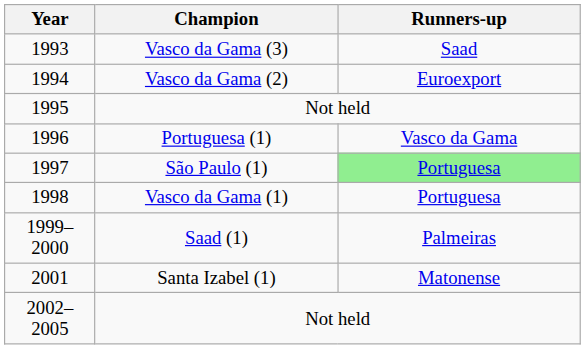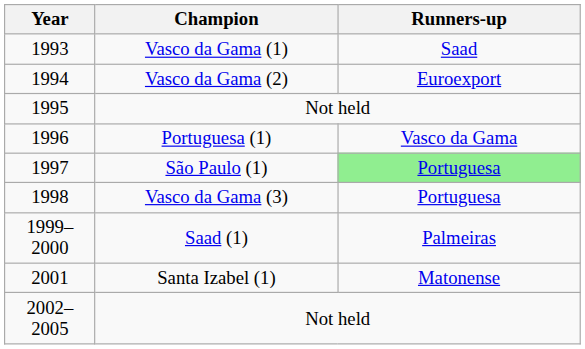 <table class="wikitable sortable">
 <tr>
 <th width=70>Year</th>
 <th width=200>Champion</th>
 <th width=200>Runners-up</th>
 </tr>
 <tr>
 <td align=center>1993</td>
-<td align=center><a href='#'>Vasco da Gama</a> (3)<br></td>
+<td align=center><a href='#'>Vasco da Gama</a> (1)<br></td>
 <td align=center><a href='#'>Saad</a> <br></td>
 </tr>
 <tr>
 <td align=center>1994</td>
 <td align=center><a href='#'>Vasco da Gama</a> (2)<br></td>
 <td align=center><a href='#'>Euroexport</a><br></td>
 </tr>
 <tr>
 <td align=center>1995</td>
 <td align=center colspan=2>Not held</td>
 </tr>
 <tr>
 <td align=center>1996</td>
 <td align=center><a href='#'>Portuguesa</a> (1)<br></td>
 <td align=center><a href='#'>Vasco da Gama</a><br></td>
 </tr>
 <tr>
 <td align=center>1997</td>
 <td align=center><a href='#'>São Paulo</a> (1)<br></td>
 <td align=center style="background: lightgreen;"><a href='#'>Portuguesa</a><br></td>
 </tr>
 <tr>
 <td align=center>1998</td>
-<td align=center><a href='#'>Vasco da Gama</a> (1)<br></td>
+<td align=center><a href='#'>Vasco da Gama</a> (3)<br></td>
 <td align=center><a href='#'>Portuguesa</a><br></td>
 </tr>
 <tr>
 <td align=center>1999–2000</td>
 <td align=center><a href='#'>Saad</a> (1)<br></td>
 <td align=center><a href='#'>Palmeiras</a><br></td>
 </tr>
 <tr>
 <td align=center>2001</td>
 <td align=center>Santa Izabel (1)<br></td>
 <td align=center><a href='#'>Matonense</a><br></td>
 </tr>
 <tr>
 <td align=center>2002–2005</td>
 <td align=center colspan=2>Not held</td>
 </tr>
 </table>
